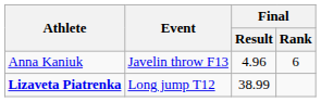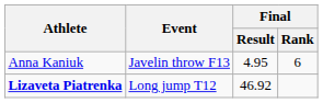 <table class=wikitable style="font-size:90%">
 <tr>
 <th rowspan="2">Athlete</th>
 <th rowspan="2">Event</th>
 <th colspan="3">Final</th>
 </tr>
 <tr>
 <th>Result</th>
 <th>Rank</th>
 </tr>
 <tr align=center>
 <td align=left><a href='#'>Anna Kaniuk</a></td>
 <td align=left><a href='#'>Javelin throw F13</a></td>
-<td>4.96</td>
+<td>4.95</td>
 <td>6</td>
 </tr>
 <tr align=center>
 <td align=left><strong><a href='#'>Lizaveta Piatrenka</a></strong></td>
 <td align=left><a href='#'>Long jump T12</a></td>
-<td>38.99</td>
+<td>46.92</td>
 <td></td>
 </tr>
 </table>
